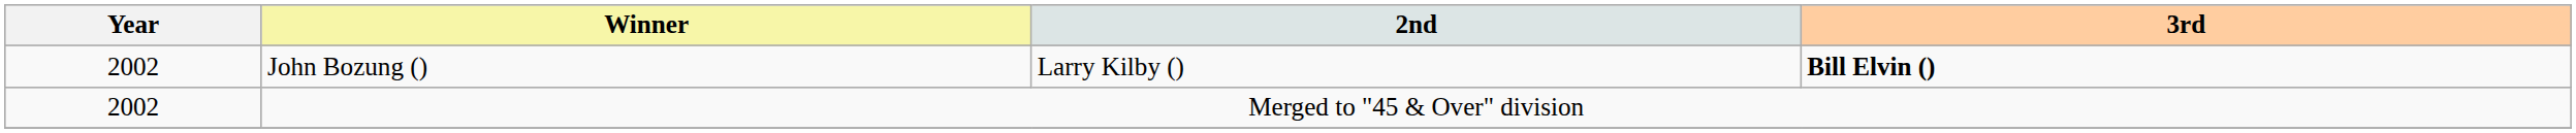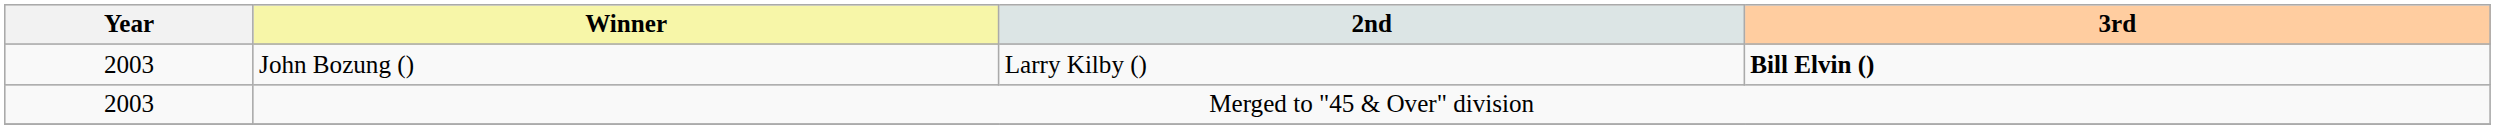 <table class="wikitable" width=100%>
 <tr>
 <th width=10%>Year</th>
 <th style="background-color: #F7F6A8;" width=30%>Winner</th>
 <th style="background-color: #DCE5E5;" width=30%>2nd</th>
 <th style="background-color: #FFCDA0;" width=30%>3rd</th>
 </tr>
 <tr>
-<td align=center>2002 </td>
+<td align=center>2003 </td>
 <td>John Bozung ()</td>
 <td>Larry Kilby ()</td>
 <td><strong>Bill Elvin ()</strong></td>
 </tr>
 <tr>
-<td align=center>2002 </td>
+<td align=center>2003 </td>
 <td align=center colspan="3">Merged to "45 & Over" division</td>
 </tr>
 <tr>
 </tr>
 </table>
